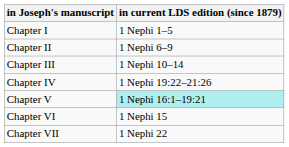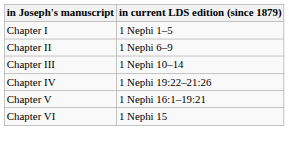 <table class="wikitable">
 <tr>
 <th>in Joseph's manuscript</th>
 <th>in current LDS edition (since 1879)</th>
 </tr>
 <tr>
 <td>Chapter I</td>
 <td>1 Nephi 1–5</td>
 </tr>
 <tr>
 <td>Chapter II</td>
 <td>1 Nephi 6–9</td>
 </tr>
 <tr>
 <td>Chapter III</td>
 <td>1 Nephi 10–14</td>
 </tr>
 <tr>
 <td>Chapter IV</td>
 <td>1 Nephi 19:22–21:26</td>
 </tr>
 <tr>
 <td>Chapter V</td>
-<td style="background: paleturquoise;">1 Nephi 16:1–19:21</td>
+<td>1 Nephi 16:1–19:21</td>
 </tr>
 <tr>
 <td>Chapter VI</td>
 <td>1 Nephi 15</td>
 </tr>
-<tr>
-<td>Chapter VII</td>
-<td>1 Nephi 22</td>
-</tr>
 </table>
